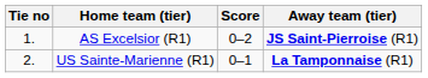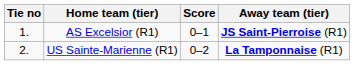 <table class="wikitable" style="text-align: center">
 <tr>
 <th>Tie no</th>
 <th>Home team (tier)</th>
 <th>Score</th>
 <th>Away team (tier)</th>
 </tr>
 <tr>
 <td>1.</td>
 <td> <a href='#'>AS Excelsior</a> (R1)</td>
-<td>0–2</td>
+<td>0–1</td>
 <td><strong><a href='#'>JS Saint-Pierroise</a></strong> (R1) </td>
 </tr>
 <tr>
 <td>2.</td>
 <td> <a href='#'>US Sainte-Marienne</a> (R1)</td>
-<td>0–1</td>
+<td>0–2</td>
 <td><strong><a href='#'>La Tamponnaise</a></strong> (R1) </td>
 </tr>
 </table>
